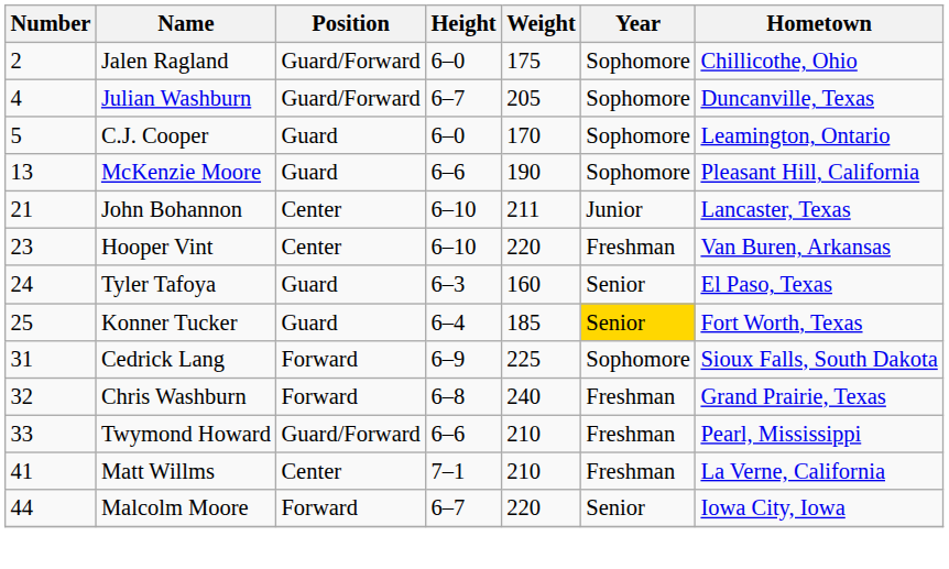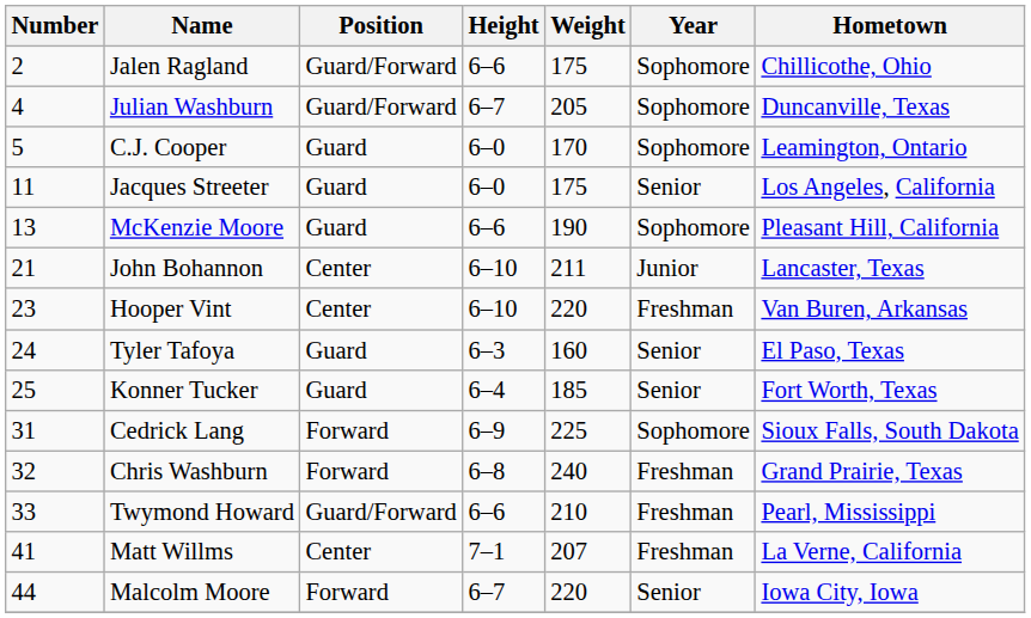 <table class="wikitable" style="font-size: 95%;">
 <tr>
 <th>Number</th>
 <th>Name</th>
 <th>Position</th>
 <th>Height</th>
 <th>Weight</th>
 <th>Year</th>
 <th>Hometown</th>
 </tr>
 <tr>
 <td>2</td>
 <td>Jalen Ragland</td>
 <td>Guard/Forward</td>
-<td>6–0</td>
+<td>6–6</td>
 <td>175</td>
 <td>Sophomore</td>
 <td><a href='#'>Chillicothe, Ohio</a></td>
 </tr>
 <tr>
 <td>4</td>
 <td><a href='#'>Julian Washburn</a></td>
 <td>Guard/Forward</td>
 <td>6–7</td>
 <td>205</td>
 <td>Sophomore</td>
 <td><a href='#'>Duncanville, Texas</a></td>
 </tr>
 <tr>
 <td>5</td>
 <td>C.J. Cooper</td>
 <td>Guard</td>
 <td>6–0</td>
 <td>170</td>
 <td>Sophomore</td>
 <td><a href='#'>Leamington, Ontario</a></td>
+</tr>
+<tr>
+<td>11</td>
+<td>Jacques Streeter</td>
+<td>Guard</td>
+<td>6–0</td>
+<td>175</td>
+<td>Senior</td>
+<td><a href='#'>Los Angeles</a>, <a href='#'>California</a></td>
 </tr>
 <tr>
 <td>13</td>
 <td><a href='#'>McKenzie Moore</a></td>
 <td>Guard</td>
 <td>6–6</td>
 <td>190</td>
 <td>Sophomore</td>
 <td><a href='#'>Pleasant Hill, California</a></td>
 </tr>
 <tr>
 <td>21</td>
 <td>John Bohannon</td>
 <td>Center</td>
 <td>6–10</td>
 <td>211</td>
 <td>Junior</td>
 <td><a href='#'>Lancaster, Texas</a></td>
 </tr>
 <tr>
 <td>23</td>
 <td>Hooper Vint</td>
 <td>Center</td>
 <td>6–10</td>
 <td>220</td>
 <td>Freshman</td>
 <td><a href='#'>Van Buren, Arkansas</a></td>
 </tr>
 <tr>
 <td>24</td>
 <td>Tyler Tafoya</td>
 <td>Guard</td>
 <td>6–3</td>
 <td>160</td>
 <td>Senior</td>
 <td><a href='#'>El Paso, Texas</a></td>
 </tr>
 <tr>
 <td>25</td>
 <td>Konner Tucker</td>
 <td>Guard</td>
 <td>6–4</td>
 <td>185</td>
-<td style="background: gold;">Senior</td>
+<td>Senior</td>
 <td><a href='#'>Fort Worth, Texas</a></td>
 </tr>
 <tr>
 <td>31</td>
 <td>Cedrick Lang</td>
 <td>Forward</td>
 <td>6–9</td>
 <td>225</td>
 <td>Sophomore</td>
 <td><a href='#'>Sioux Falls, South Dakota</a></td>
 </tr>
 <tr>
 <td>32</td>
 <td>Chris Washburn</td>
 <td>Forward</td>
 <td>6–8</td>
 <td>240</td>
 <td>Freshman</td>
 <td><a href='#'>Grand Prairie, Texas</a></td>
 </tr>
 <tr>
 <td>33</td>
 <td>Twymond Howard</td>
 <td>Guard/Forward</td>
 <td>6–6</td>
 <td>210</td>
 <td>Freshman</td>
 <td><a href='#'>Pearl, Mississippi</a></td>
 </tr>
 <tr>
 <td>41</td>
 <td>Matt Willms</td>
 <td>Center</td>
 <td>7–1</td>
-<td>210</td>
+<td>207</td>
 <td>Freshman</td>
 <td><a href='#'>La Verne, California</a></td>
 </tr>
 <tr>
 <td>44</td>
 <td>Malcolm Moore</td>
 <td>Forward</td>
 <td>6–7</td>
 <td>220</td>
 <td>Senior</td>
 <td><a href='#'>Iowa City, Iowa</a></td>
 </tr>
 <tr>
 </tr>
 </table>
